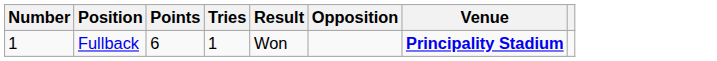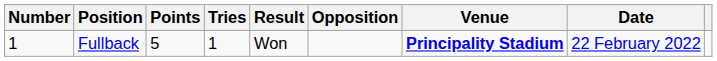 <table class="wikitable sortable" style="font-size: 95%;">
 <tr>
 <th>Number</th>
 <th>Position</th>
 <th>Points</th>
 <th>Tries</th>
 <th>Result</th>
 <th>Opposition</th>
 <th>Venue</th>
+<th>Date</th>
 <th class="unsortable"></th>
 </tr>
 <tr>
 <td>1</td>
 <td><a href='#'>Fullback</a></td>
-<td>6</td>
+<td>5</td>
 <td>1</td>
 <td>Won</td>
 <td></td>
 <td><strong><a href='#'>Principality Stadium</a></strong></td>
+<td><a href='#'>22 February 2022</a></td>
 <td></td>
 </tr>
 </table>
